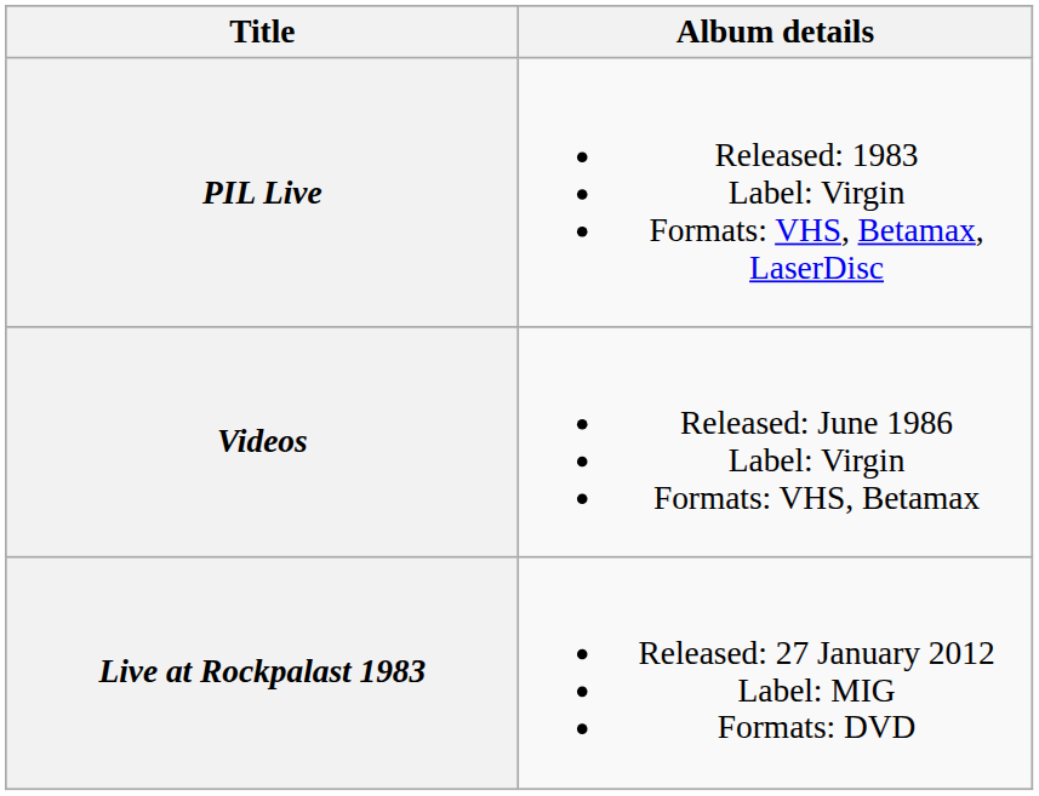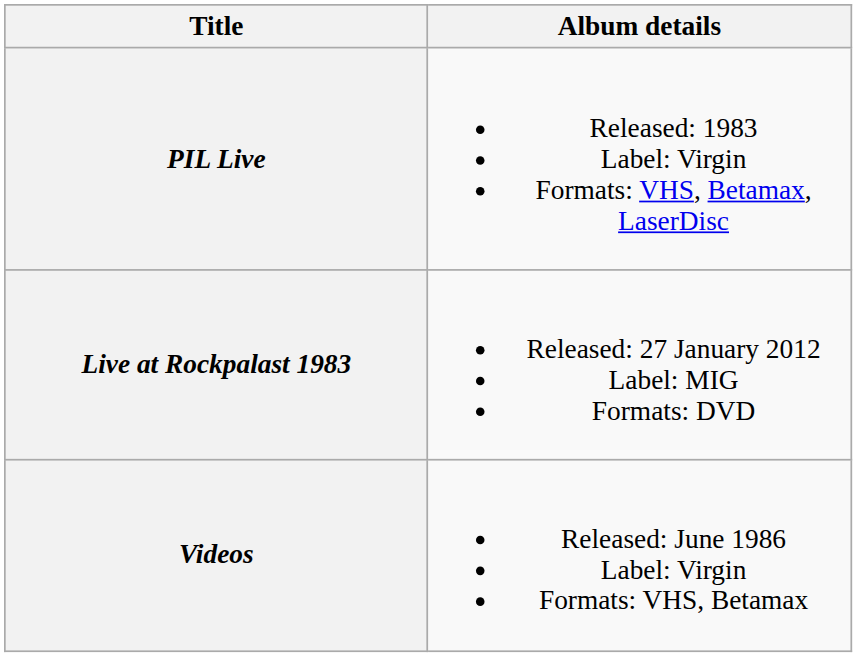 <table class="wikitable plainrowheaders" style="text-align:center;">
 <tr>
 <th scope="col" style="width:15em;">Title</th>
 <th scope="col" style="width:15em;">Album details</th>
 </tr>
 <tr>
 <th scope="row"><em>PIL Live</em></th>
 <td><br><ul><li>Released: 1983</li><li>Label: Virgin</li><li>Formats: <a href='#'>VHS</a>, <a href='#'>Betamax</a>, <a href='#'>LaserDisc</a></li></ul></td>
 </tr>
 <tr>
+<th scope="row"><em>Live at Rockpalast 1983</em></th>
+<td><br><ul><li>Released: 27 January 2012</li><li>Label: MIG</li><li>Formats: DVD</li></ul></td>
+</tr>
+<tr>
 <th scope="row"><em>Videos</em></th>
 <td><br><ul><li>Released: June 1986</li><li>Label: Virgin</li><li>Formats: VHS, Betamax</li></ul></td>
 </tr>
-<tr>
-<th scope="row"><em>Live at Rockpalast 1983</em></th>
-<td><br><ul><li>Released: 27 January 2012</li><li>Label: MIG</li><li>Formats: DVD</li></ul></td>
-</tr>
 </table>
